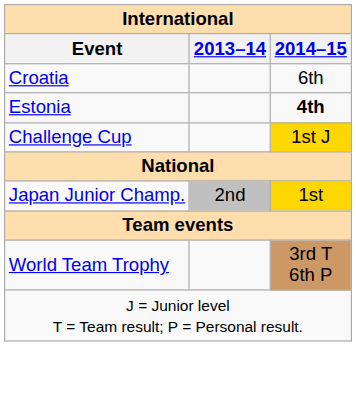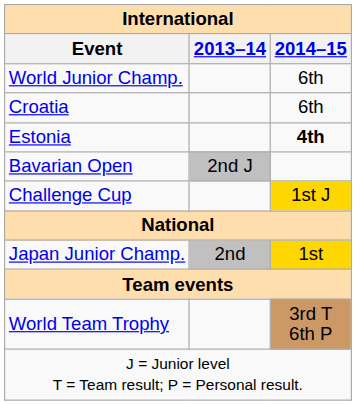 <table class="wikitable" style="text-align:center">
 <tr>
 <th style="background-color: #ffdead; " colspan=3 align=center>International</th>
 </tr>
 <tr>
 <th>Event</th>
 <th><a href='#'>2013–14</a></th>
 <th><a href='#'>2014–15</a></th>
 </tr>
 <tr>
+<td align=left><a href='#'>World Junior Champ.</a></td>
+<td></td>
+<td>6th</td>
+</tr>
+<tr>
 <td align=left> <a href='#'>Croatia</a></td>
 <td></td>
 <td>6th</td>
 </tr>
 <tr>
 <td align=left> <a href='#'>Estonia</a></td>
 <td></td>
 <td><strong>4th</strong></td>
+</tr>
+<tr>
+<td align=left><a href='#'>Bavarian Open</a></td>
+<td bgcolor=silver>2nd J</td>
+<td></td>
 </tr>
 <tr>
 <td align=left><a href='#'>Challenge Cup</a></td>
 <td></td>
 <td bgcolor=gold>1st J</td>
 </tr>
 <tr>
 <th style="background-color: #ffdead; " colspan=3 align=center>National</th>
 </tr>
 <tr>
 <td align=left><a href='#'>Japan Junior Champ.</a></td>
 <td bgcolor=silver>2nd</td>
 <td bgcolor=gold>1st</td>
 </tr>
 <tr>
 <th style="background-color: #ffdead; " colspan=3 align=center>Team events</th>
 </tr>
 <tr>
 <td align=left><a href='#'>World Team Trophy</a></td>
 <td></td>
 <td bgcolor=cc9966>3rd T <br> 6th P</td>
 </tr>
 <tr>
 <td colspan=3 align=center><small> J = Junior level <br> T = Team result; P = Personal result. </small></td>
 </tr>
 </table>
